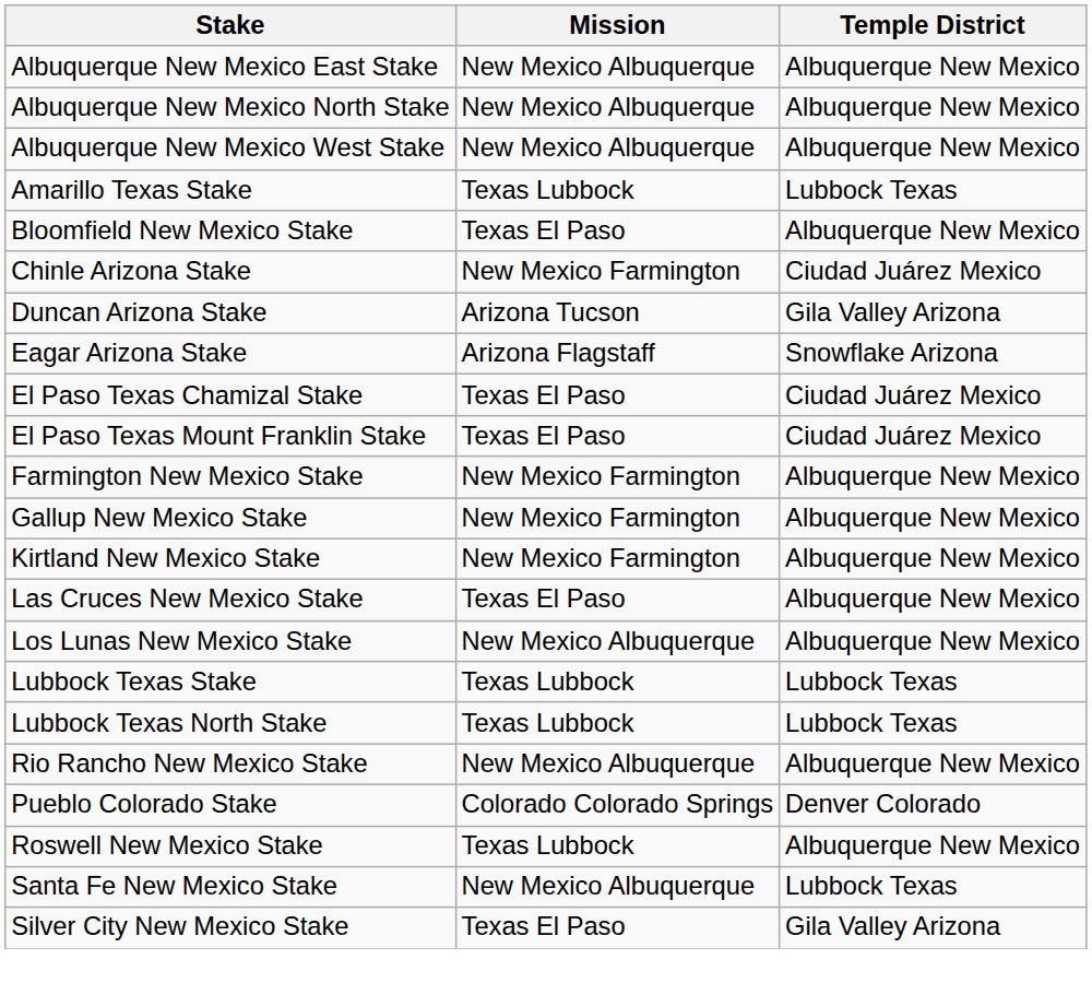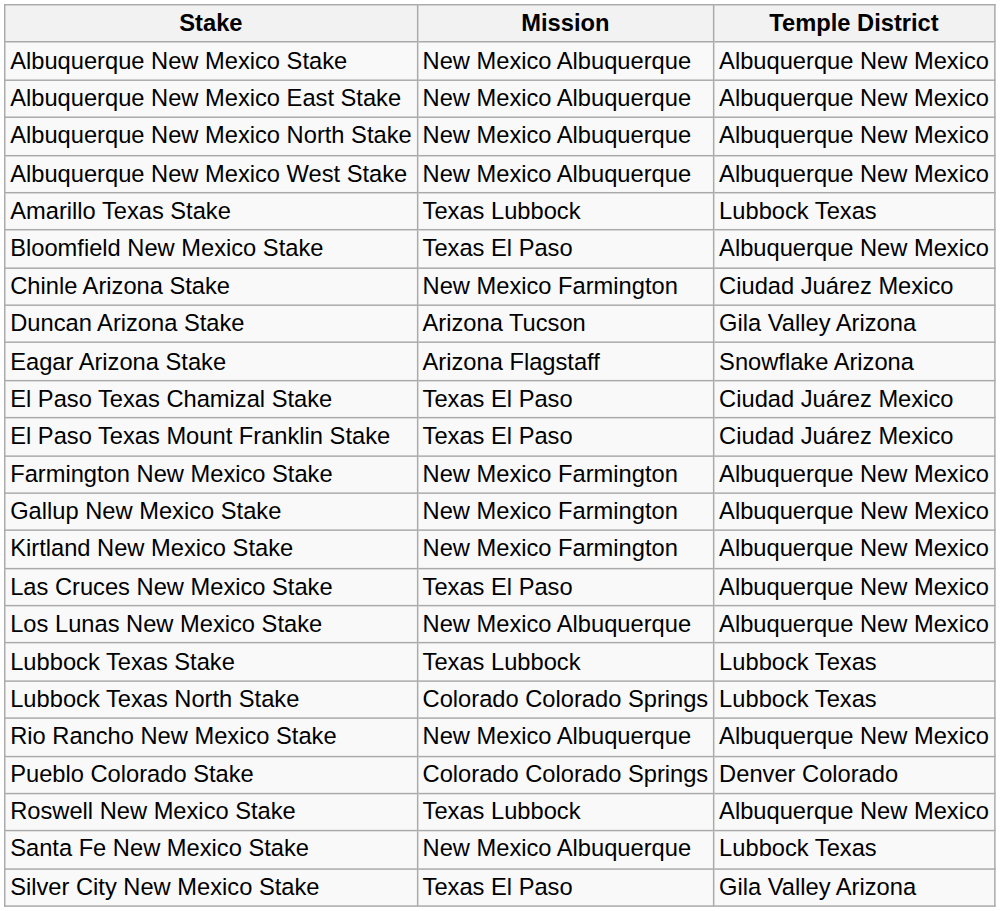 <table class="wikitable sortable mw-collapsible mw-collapsed">
 <tr>
 <th>Stake</th>
 <th>Mission</th>
 <th>Temple District</th>
+</tr>
+<tr>
+<td>Albuquerque New Mexico Stake</td>
+<td>New Mexico Albuquerque</td>
+<td>Albuquerque New Mexico</td>
 </tr>
 <tr>
 <td>Albuquerque New Mexico East Stake</td>
 <td>New Mexico Albuquerque</td>
 <td>Albuquerque New Mexico</td>
 </tr>
 <tr>
 <td>Albuquerque New Mexico North Stake</td>
 <td>New Mexico Albuquerque</td>
 <td>Albuquerque New Mexico</td>
 </tr>
 <tr>
 <td>Albuquerque New Mexico West Stake</td>
 <td>New Mexico Albuquerque</td>
 <td>Albuquerque New Mexico</td>
 </tr>
 <tr>
 <td>Amarillo Texas Stake</td>
 <td>Texas Lubbock</td>
 <td>Lubbock Texas</td>
 </tr>
 <tr>
 <td>Bloomfield New Mexico Stake</td>
 <td>Texas El Paso</td>
 <td>Albuquerque New Mexico</td>
 </tr>
 <tr>
 <td>Chinle Arizona Stake</td>
 <td>New Mexico Farmington</td>
 <td>Ciudad Juárez Mexico</td>
 </tr>
 <tr>
 <td>Duncan Arizona Stake</td>
 <td>Arizona Tucson</td>
 <td>Gila Valley Arizona</td>
 </tr>
 <tr>
 <td>Eagar Arizona Stake</td>
 <td>Arizona Flagstaff</td>
 <td>Snowflake Arizona</td>
 </tr>
 <tr>
 <td>El Paso Texas Chamizal Stake</td>
 <td>Texas El Paso</td>
 <td>Ciudad Juárez Mexico</td>
 </tr>
 <tr>
 <td>El Paso Texas Mount Franklin Stake</td>
 <td>Texas El Paso</td>
 <td>Ciudad Juárez Mexico</td>
 </tr>
 <tr>
 <td>Farmington New Mexico Stake</td>
 <td>New Mexico Farmington</td>
 <td>Albuquerque New Mexico</td>
 </tr>
 <tr>
 <td>Gallup New Mexico Stake</td>
 <td>New Mexico Farmington</td>
 <td>Albuquerque New Mexico</td>
 </tr>
 <tr>
 <td>Kirtland New Mexico Stake</td>
 <td>New Mexico Farmington</td>
 <td>Albuquerque New Mexico</td>
 </tr>
 <tr>
 <td>Las Cruces New Mexico Stake</td>
 <td>Texas El Paso</td>
 <td>Albuquerque New Mexico</td>
 </tr>
 <tr>
 <td>Los Lunas New Mexico Stake</td>
 <td>New Mexico Albuquerque</td>
 <td>Albuquerque New Mexico</td>
 </tr>
 <tr>
 <td>Lubbock Texas Stake</td>
 <td>Texas Lubbock</td>
 <td>Lubbock Texas</td>
 </tr>
 <tr>
 <td>Lubbock Texas North Stake</td>
-<td>Texas Lubbock</td>
+<td>Colorado Colorado Springs</td>
 <td>Lubbock Texas</td>
 </tr>
 <tr>
 <td>Rio Rancho New Mexico Stake</td>
 <td>New Mexico Albuquerque</td>
 <td>Albuquerque New Mexico</td>
 </tr>
 <tr>
 <td>Pueblo Colorado Stake</td>
 <td>Colorado Colorado Springs</td>
 <td>Denver Colorado</td>
 </tr>
 <tr>
 <td>Roswell New Mexico Stake</td>
 <td>Texas Lubbock</td>
 <td>Albuquerque New Mexico</td>
 </tr>
 <tr>
 <td>Santa Fe New Mexico Stake</td>
 <td>New Mexico Albuquerque</td>
 <td>Lubbock Texas</td>
 </tr>
 <tr>
 <td>Silver City New Mexico Stake</td>
 <td>Texas El Paso</td>
 <td>Gila Valley Arizona</td>
 </tr>
 </table>
